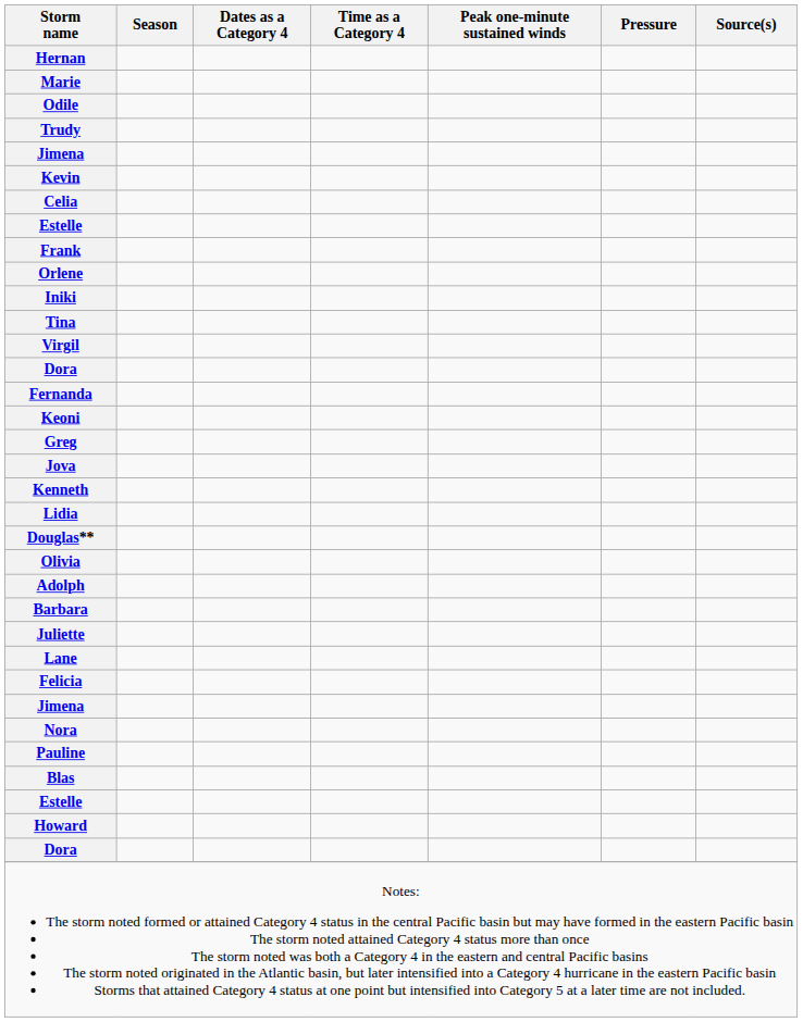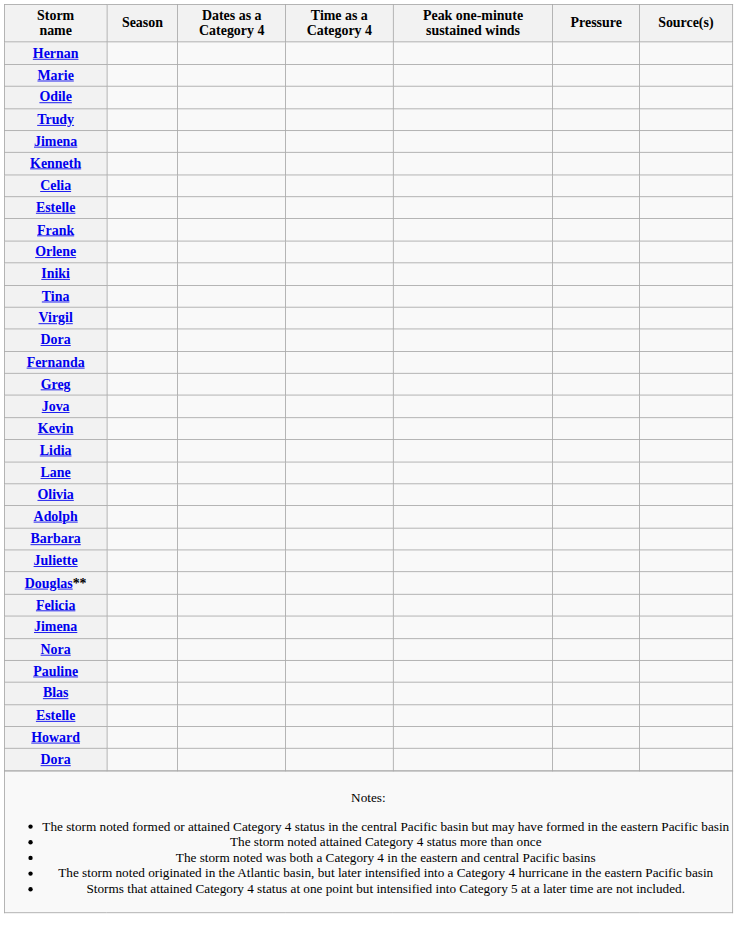 <table class="wikitable plainrowheaders sortable">
 <tr>
 <th scope="col">Storm<br>name</th>
 <th scope="col">Season</th>
 <th scope="col">Dates as a<br>Category 4</th>
 <th scope="col">Time as a<br>Category 4</th>
 <th scope="col">Peak one-minute<br>sustained winds</th>
 <th scope="col">Pressure</th>
 <th scope="col" class="unsortable">Source(s)</th>
 </tr>
 <tr>
 <th scope="row"><a href='#'>Hernan</a></th>
 <td></td>
 <td></td>
 <td></td>
 <td></td>
 <td></td>
 <td></td>
 </tr>
 <tr>
 <th scope="row"><a href='#'>Marie</a></th>
 <td></td>
 <td></td>
 <td></td>
 <td></td>
 <td></td>
 <td></td>
 </tr>
 <tr>
 <th scope="row"><a href='#'>Odile</a></th>
 <td></td>
 <td></td>
 <td></td>
 <td></td>
 <td></td>
 <td></td>
 </tr>
 <tr>
 <th scope="row"><a href='#'>Trudy</a></th>
 <td></td>
 <td></td>
 <td></td>
 <td></td>
 <td></td>
 <td></td>
 </tr>
 <tr>
 <th scope="row"><a href='#'>Jimena</a></th>
 <td></td>
 <td></td>
 <td></td>
 <td></td>
 <td></td>
 <td></td>
 </tr>
 <tr>
-<th scope="row"><a href='#'>Kevin</a></th>
+<th scope="row"><a href='#'>Kenneth</a></th>
 <td></td>
 <td></td>
 <td></td>
 <td></td>
 <td></td>
 <td></td>
 </tr>
 <tr>
 <th scope="row"><a href='#'>Celia</a></th>
 <td></td>
 <td></td>
 <td></td>
 <td></td>
 <td></td>
 <td></td>
 </tr>
 <tr>
 <th scope="row"><a href='#'>Estelle</a></th>
 <td></td>
 <td></td>
 <td></td>
 <td></td>
 <td></td>
 <td></td>
 </tr>
 <tr>
 <th scope="row"><a href='#'>Frank</a></th>
 <td></td>
 <td></td>
 <td></td>
 <td></td>
 <td></td>
 <td></td>
 </tr>
 <tr>
 <th scope="row"><a href='#'>Orlene</a></th>
 <td></td>
 <td></td>
 <td></td>
 <td></td>
 <td></td>
 <td></td>
 </tr>
 <tr>
 <th scope="row"><a href='#'>Iniki</a></th>
 <td></td>
 <td></td>
 <td></td>
 <td></td>
 <td></td>
 <td></td>
 </tr>
 <tr>
 <th scope="row"><a href='#'>Tina</a></th>
 <td></td>
 <td></td>
 <td></td>
 <td></td>
 <td></td>
 <td></td>
 </tr>
 <tr>
 <th scope="row"><a href='#'>Virgil</a></th>
 <td></td>
 <td></td>
 <td></td>
 <td></td>
 <td></td>
 <td></td>
 </tr>
 <tr>
 <th scope="row"><a href='#'>Dora</a></th>
 <td></td>
 <td></td>
 <td></td>
 <td></td>
 <td></td>
 <td></td>
 </tr>
 <tr>
 <th scope="row"><a href='#'>Fernanda</a></th>
 <td></td>
 <td></td>
 <td></td>
 <td></td>
 <td></td>
 <td></td>
 </tr>
 <tr>
-<th scope="row"><a href='#'>Keoni</a></th>
-<td></td>
-<td></td>
-<td></td>
-<td></td>
-<td></td>
-<td></td>
-</tr>
-<tr>
 <th scope="row"><a href='#'>Greg</a></th>
 <td></td>
 <td></td>
 <td></td>
 <td></td>
 <td></td>
 <td></td>
 </tr>
 <tr>
 <th scope="row"><a href='#'>Jova</a></th>
 <td></td>
 <td></td>
 <td></td>
 <td></td>
 <td></td>
 <td></td>
 </tr>
 <tr>
-<th scope="row"><a href='#'>Kenneth</a></th>
+<th scope="row"><a href='#'>Kevin</a></th>
 <td></td>
 <td></td>
 <td></td>
 <td></td>
 <td></td>
 <td></td>
 </tr>
 <tr>
 <th scope="row"><a href='#'>Lidia</a></th>
 <td></td>
 <td></td>
 <td></td>
 <td></td>
 <td></td>
 <td></td>
 </tr>
 <tr>
-<th scope="row"><a href='#'>Douglas</a>**</th>
+<th scope="row"><a href='#'>Lane</a></th>
 <td></td>
 <td></td>
 <td></td>
 <td></td>
 <td></td>
 <td></td>
 </tr>
 <tr>
 <th scope="row"><a href='#'>Olivia</a></th>
 <td></td>
 <td></td>
 <td></td>
 <td></td>
 <td></td>
 <td></td>
 </tr>
 <tr>
 <th scope="row"><a href='#'>Adolph</a></th>
 <td></td>
 <td></td>
 <td></td>
 <td></td>
 <td></td>
 <td></td>
 </tr>
 <tr>
 <th scope="row"><a href='#'>Barbara</a></th>
 <td></td>
 <td></td>
 <td></td>
 <td></td>
 <td></td>
 <td></td>
 </tr>
 <tr>
 <th scope="row"><a href='#'>Juliette</a></th>
 <td></td>
 <td></td>
 <td></td>
 <td></td>
 <td></td>
 <td></td>
 </tr>
 <tr>
-<th scope="row"><a href='#'>Lane</a></th>
+<th scope="row"><a href='#'>Douglas</a>**</th>
 <td></td>
 <td></td>
 <td></td>
 <td></td>
 <td></td>
 <td></td>
 </tr>
 <tr>
 <th scope="row"><a href='#'>Felicia</a></th>
 <td></td>
 <td></td>
 <td></td>
 <td></td>
 <td></td>
 <td></td>
 </tr>
 <tr>
 <th scope="row"><a href='#'>Jimena</a></th>
 <td></td>
 <td></td>
 <td></td>
 <td></td>
 <td></td>
 <td></td>
 </tr>
 <tr>
 <th scope=row><a href='#'>Nora</a></th>
 <td></td>
 <td></td>
 <td></td>
 <td></td>
 <td></td>
 <td></td>
 </tr>
 <tr>
 <th scope="row"><a href='#'>Pauline</a></th>
 <td></td>
 <td></td>
 <td></td>
 <td></td>
 <td></td>
 <td></td>
 </tr>
 <tr>
 <th scope="row"><a href='#'>Blas</a></th>
 <td></td>
 <td></td>
 <td></td>
 <td></td>
 <td></td>
 <td></td>
 </tr>
 <tr>
 <th scope="row"><a href='#'>Estelle</a></th>
 <td></td>
 <td></td>
 <td></td>
 <td></td>
 <td></td>
 <td></td>
 </tr>
 <tr>
 <th scope="row"><a href='#'>Howard</a></th>
 <td></td>
 <td></td>
 <td></td>
 <td></td>
 <td></td>
 <td></td>
 </tr>
 <tr>
 <th scope="row"><a href='#'>Dora</a></th>
 <td></td>
 <td></td>
 <td></td>
 <td></td>
 <td></td>
 <td></td>
 </tr>
 <tr>
 </tr>
 <tr class="sortbottom">
 <td colspan="7" style="text-align:center; font-size:95%;"><br>Notes:<ul><li> The storm noted formed or attained Category 4 status in the central Pacific basin but may have formed in the eastern Pacific basin</li><li> The storm noted attained Category 4 status more than once</li><li> The storm noted was both a Category 4 in the eastern and central Pacific basins</li><li> The storm noted originated in the Atlantic basin, but later intensified into a Category 4 hurricane in the eastern Pacific basin</li><li> Storms that attained Category 4 status at one point but intensified into Category 5 at a later time are not included.</li></ul></td>
 </tr>
 </table>
